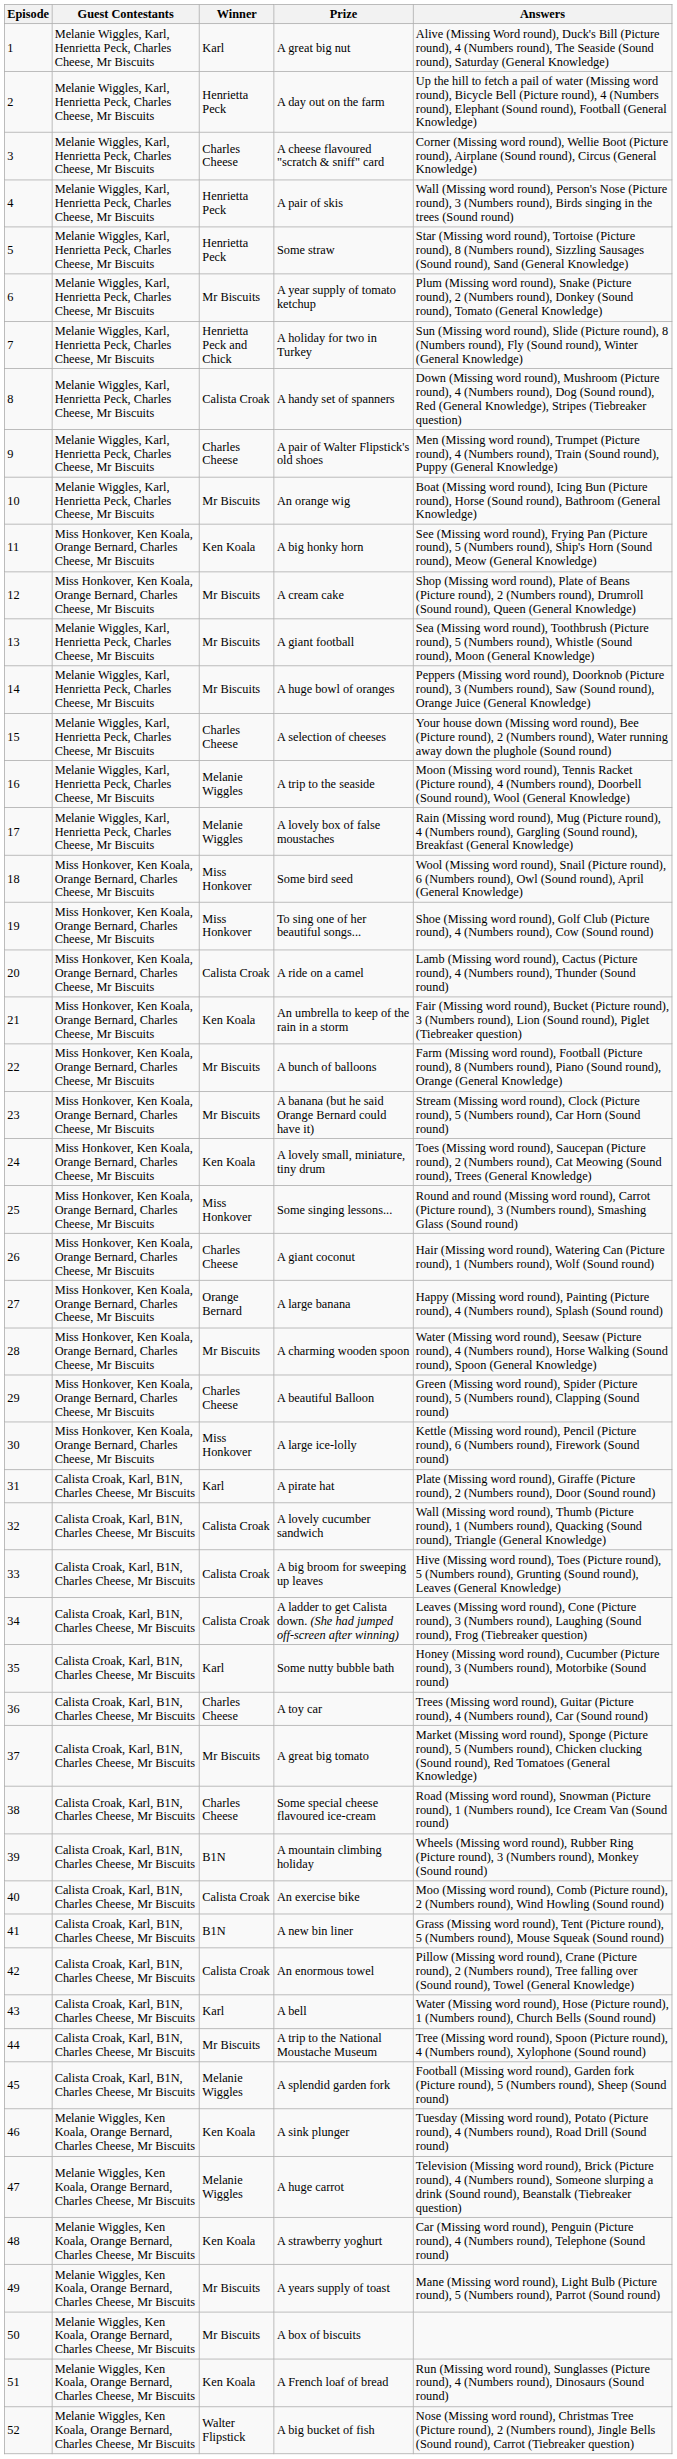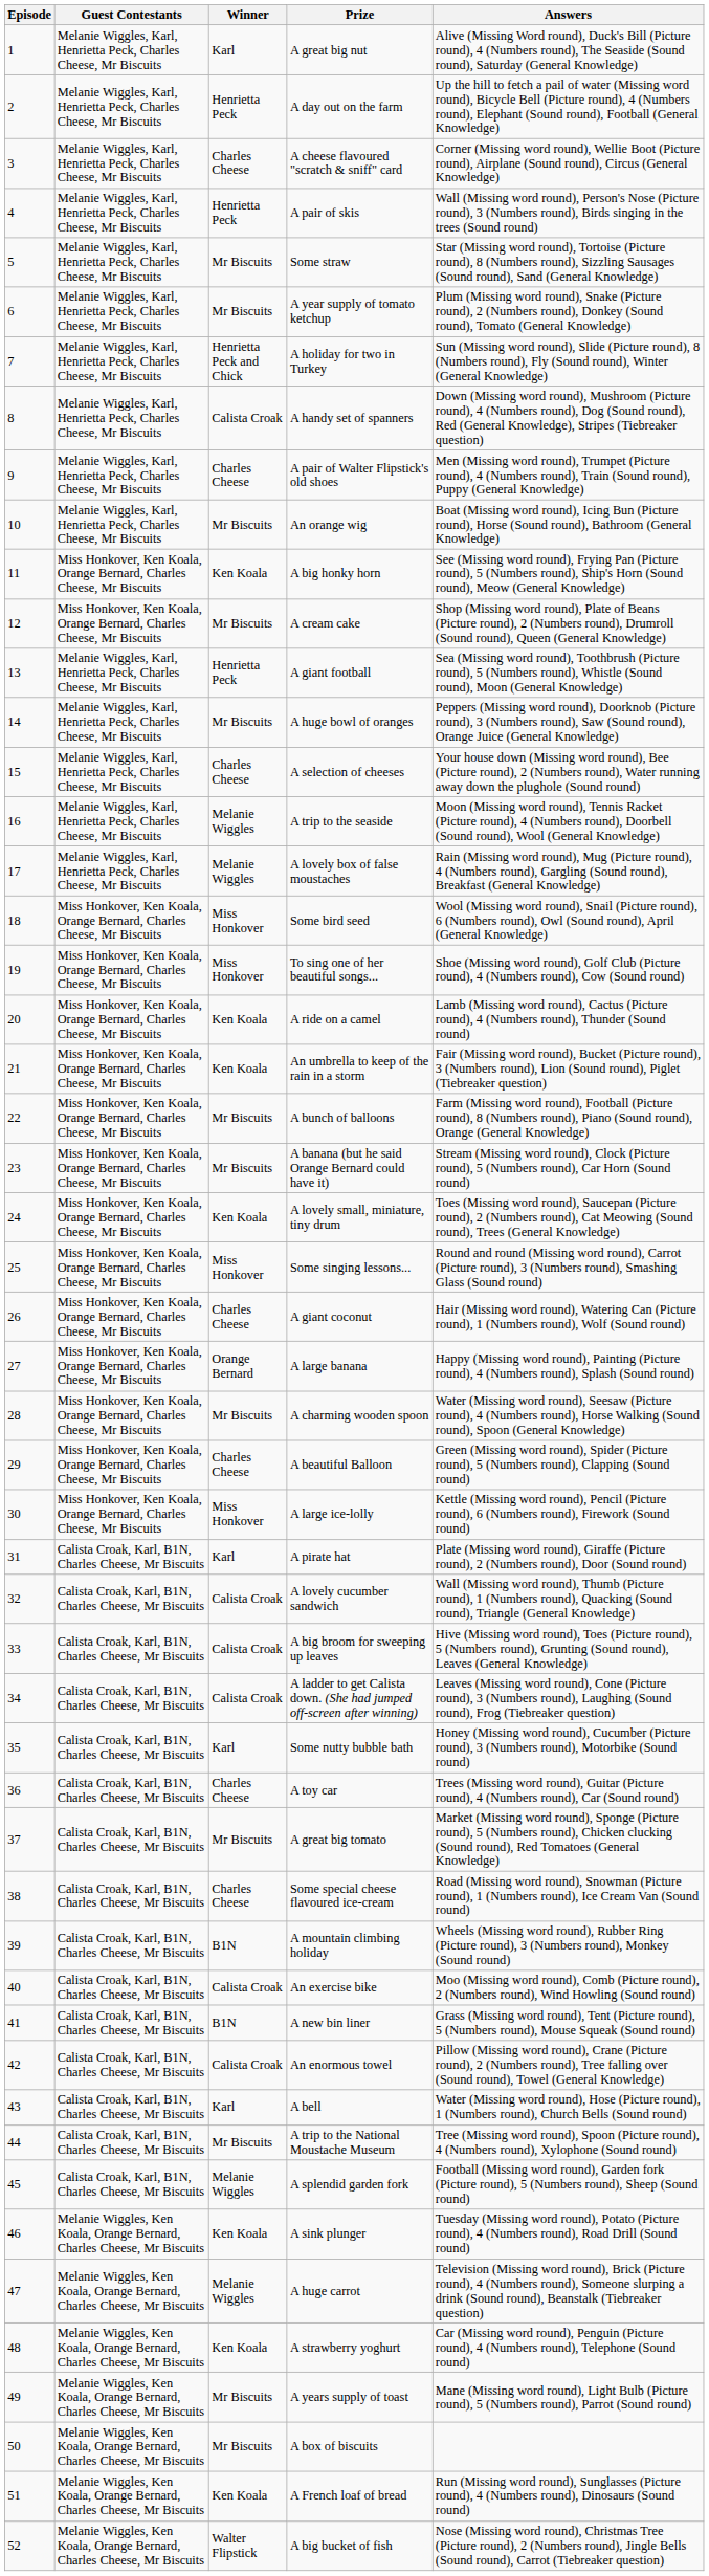 <table class="wikitable">
 <tr>
 <th>Episode</th>
 <th>Guest Contestants</th>
 <th>Winner</th>
 <th>Prize</th>
 <th>Answers</th>
 </tr>
 <tr>
 <td>1</td>
 <td>Melanie Wiggles, Karl, Henrietta Peck, Charles Cheese, Mr Biscuits</td>
 <td>Karl</td>
 <td>A great big nut</td>
 <td>Alive (Missing Word round), Duck's Bill (Picture round), 4 (Numbers round), The Seaside (Sound round), Saturday (General Knowledge)</td>
 </tr>
 <tr>
 <td>2</td>
 <td>Melanie Wiggles, Karl, Henrietta Peck, Charles Cheese, Mr Biscuits</td>
 <td>Henrietta Peck</td>
 <td>A day out on the farm</td>
 <td>Up the hill to fetch a pail of water (Missing word round), Bicycle Bell (Picture round), 4 (Numbers round), Elephant (Sound round), Football (General Knowledge)</td>
 </tr>
 <tr>
 <td>3</td>
 <td>Melanie Wiggles, Karl, Henrietta Peck, Charles Cheese, Mr Biscuits</td>
 <td>Charles Cheese</td>
 <td>A cheese flavoured "scratch & sniff" card</td>
 <td>Corner (Missing word round), Wellie Boot (Picture round), Airplane (Sound round), Circus (General Knowledge)</td>
 </tr>
 <tr>
 <td>4</td>
 <td>Melanie Wiggles, Karl, Henrietta Peck, Charles Cheese, Mr Biscuits</td>
 <td>Henrietta Peck</td>
 <td>A pair of skis</td>
 <td>Wall (Missing word round), Person's Nose (Picture round), 3 (Numbers round), Birds singing in the trees (Sound round)</td>
 </tr>
 <tr>
 <td>5</td>
 <td>Melanie Wiggles, Karl, Henrietta Peck, Charles Cheese, Mr Biscuits</td>
-<td>Henrietta Peck</td>
+<td>Mr Biscuits</td>
 <td>Some straw</td>
 <td>Star (Missing word round), Tortoise (Picture round), 8 (Numbers round), Sizzling Sausages (Sound round), Sand (General Knowledge)</td>
 </tr>
 <tr>
 <td>6</td>
 <td>Melanie Wiggles, Karl, Henrietta Peck, Charles Cheese, Mr Biscuits</td>
 <td>Mr Biscuits</td>
 <td>A year supply of tomato ketchup</td>
 <td>Plum (Missing word round), Snake (Picture round), 2 (Numbers round), Donkey (Sound round), Tomato (General Knowledge)</td>
 </tr>
 <tr>
 <td>7</td>
 <td>Melanie Wiggles, Karl, Henrietta Peck, Charles Cheese, Mr Biscuits</td>
 <td>Henrietta Peck and Chick</td>
 <td>A holiday for two in Turkey</td>
 <td>Sun (Missing word round), Slide (Picture round), 8 (Numbers round), Fly (Sound round), Winter (General Knowledge)</td>
 </tr>
 <tr>
 <td>8</td>
 <td>Melanie Wiggles, Karl, Henrietta Peck, Charles Cheese, Mr Biscuits</td>
 <td>Calista Croak</td>
 <td>A handy set of spanners</td>
 <td>Down (Missing word round), Mushroom (Picture round), 4 (Numbers round), Dog (Sound round), Red (General Knowledge), Stripes (Tiebreaker question)</td>
 </tr>
 <tr>
 <td>9</td>
 <td>Melanie Wiggles, Karl, Henrietta Peck, Charles Cheese, Mr Biscuits</td>
 <td>Charles Cheese</td>
 <td>A pair of Walter Flipstick's old shoes</td>
 <td>Men (Missing word round), Trumpet (Picture round), 4 (Numbers round), Train (Sound round), Puppy (General Knowledge)</td>
 </tr>
 <tr>
 <td>10</td>
 <td>Melanie Wiggles, Karl, Henrietta Peck, Charles Cheese, Mr Biscuits</td>
 <td>Mr Biscuits</td>
 <td>An orange wig</td>
 <td>Boat (Missing word round), Icing Bun (Picture round), Horse (Sound round), Bathroom (General Knowledge)</td>
 </tr>
 <tr>
 <td>11</td>
 <td>Miss Honkover, Ken Koala, Orange Bernard, Charles Cheese, Mr Biscuits</td>
 <td>Ken Koala</td>
 <td>A big honky horn</td>
 <td>See (Missing word round), Frying Pan (Picture round), 5 (Numbers round), Ship's Horn (Sound round), Meow (General Knowledge)</td>
 </tr>
 <tr>
 <td>12</td>
 <td>Miss Honkover, Ken Koala, Orange Bernard, Charles Cheese, Mr Biscuits</td>
 <td>Mr Biscuits</td>
 <td>A cream cake</td>
 <td>Shop (Missing word round), Plate of Beans (Picture round), 2 (Numbers round), Drumroll (Sound round), Queen (General Knowledge)</td>
 </tr>
 <tr>
 <td>13</td>
 <td>Melanie Wiggles, Karl, Henrietta Peck, Charles Cheese, Mr Biscuits</td>
-<td>Mr Biscuits</td>
+<td>Henrietta Peck</td>
 <td>A giant football</td>
 <td>Sea (Missing word round), Toothbrush (Picture round), 5 (Numbers round), Whistle (Sound round), Moon (General Knowledge)</td>
 </tr>
 <tr>
 <td>14</td>
 <td>Melanie Wiggles, Karl, Henrietta Peck, Charles Cheese, Mr Biscuits</td>
 <td>Mr Biscuits</td>
 <td>A huge bowl of oranges</td>
 <td>Peppers (Missing word round), Doorknob (Picture round), 3 (Numbers round), Saw (Sound round), Orange Juice (General Knowledge)</td>
 </tr>
 <tr>
 <td>15</td>
 <td>Melanie Wiggles, Karl, Henrietta Peck, Charles Cheese, Mr Biscuits</td>
 <td>Charles Cheese</td>
 <td>A selection of cheeses</td>
 <td>Your house down (Missing word round), Bee (Picture round), 2 (Numbers round), Water running away down the plughole (Sound round)</td>
 </tr>
 <tr>
 <td>16</td>
 <td>Melanie Wiggles, Karl, Henrietta Peck, Charles Cheese, Mr Biscuits</td>
 <td>Melanie Wiggles</td>
 <td>A trip to the seaside</td>
 <td>Moon (Missing word round), Tennis Racket (Picture round), 4 (Numbers round), Doorbell (Sound round), Wool (General Knowledge)</td>
 </tr>
 <tr>
 <td>17</td>
 <td>Melanie Wiggles, Karl, Henrietta Peck, Charles Cheese, Mr Biscuits</td>
 <td>Melanie Wiggles</td>
 <td>A lovely box of false moustaches</td>
 <td>Rain (Missing word round), Mug (Picture round), 4 (Numbers round), Gargling (Sound round), Breakfast (General Knowledge)</td>
 </tr>
 <tr>
 <td>18</td>
 <td>Miss Honkover, Ken Koala, Orange Bernard, Charles Cheese, Mr Biscuits</td>
 <td>Miss Honkover</td>
 <td>Some bird seed</td>
 <td>Wool (Missing word round), Snail (Picture round), 6 (Numbers round), Owl (Sound round), April (General Knowledge)</td>
 </tr>
 <tr>
 <td>19</td>
 <td>Miss Honkover, Ken Koala, Orange Bernard, Charles Cheese, Mr Biscuits</td>
 <td>Miss Honkover</td>
 <td>To sing one of her beautiful songs...</td>
 <td>Shoe (Missing word round), Golf Club (Picture round), 4 (Numbers round), Cow (Sound round)</td>
 </tr>
 <tr>
 <td>20</td>
 <td>Miss Honkover, Ken Koala, Orange Bernard, Charles Cheese, Mr Biscuits</td>
-<td>Calista Croak</td>
+<td>Ken Koala</td>
 <td>A ride on a camel</td>
 <td>Lamb (Missing word round), Cactus (Picture round), 4 (Numbers round), Thunder (Sound round)</td>
 </tr>
 <tr>
 <td>21</td>
 <td>Miss Honkover, Ken Koala, Orange Bernard, Charles Cheese, Mr Biscuits</td>
 <td>Ken Koala</td>
 <td>An umbrella to keep of the rain in a storm</td>
 <td>Fair (Missing word round), Bucket (Picture round), 3 (Numbers round), Lion (Sound round), Piglet (Tiebreaker question)</td>
 </tr>
 <tr>
 <td>22</td>
 <td>Miss Honkover, Ken Koala, Orange Bernard, Charles Cheese, Mr Biscuits</td>
 <td>Mr Biscuits</td>
 <td>A bunch of balloons</td>
 <td>Farm (Missing word round), Football (Picture round), 8 (Numbers round), Piano (Sound round), Orange (General Knowledge)</td>
 </tr>
 <tr>
 <td>23</td>
 <td>Miss Honkover, Ken Koala, Orange Bernard, Charles Cheese, Mr Biscuits</td>
 <td>Mr Biscuits</td>
 <td>A banana (but he said Orange Bernard could have it)</td>
 <td>Stream (Missing word round), Clock (Picture round), 5 (Numbers round), Car Horn (Sound round)</td>
 </tr>
 <tr>
 <td>24</td>
 <td>Miss Honkover, Ken Koala, Orange Bernard, Charles Cheese, Mr Biscuits</td>
 <td>Ken Koala</td>
 <td>A lovely small, miniature, tiny drum</td>
 <td>Toes (Missing word round), Saucepan (Picture round), 2 (Numbers round), Cat Meowing (Sound round), Trees (General Knowledge)</td>
 </tr>
 <tr>
 <td>25</td>
 <td>Miss Honkover, Ken Koala, Orange Bernard, Charles Cheese, Mr Biscuits</td>
 <td>Miss Honkover</td>
 <td>Some singing lessons...</td>
 <td>Round and round (Missing word round), Carrot (Picture round), 3 (Numbers round), Smashing Glass (Sound round)</td>
 </tr>
 <tr>
 <td>26</td>
 <td>Miss Honkover, Ken Koala, Orange Bernard, Charles Cheese, Mr Biscuits</td>
 <td>Charles Cheese</td>
 <td>A giant coconut</td>
 <td>Hair (Missing word round), Watering Can (Picture round), 1 (Numbers round), Wolf (Sound round)</td>
 </tr>
 <tr>
 <td>27</td>
 <td>Miss Honkover, Ken Koala, Orange Bernard, Charles Cheese, Mr Biscuits</td>
 <td>Orange Bernard</td>
 <td>A large banana</td>
 <td>Happy (Missing word round), Painting (Picture round), 4 (Numbers round), Splash (Sound round)</td>
 </tr>
 <tr>
 <td>28</td>
 <td>Miss Honkover, Ken Koala, Orange Bernard, Charles Cheese, Mr Biscuits</td>
 <td>Mr Biscuits</td>
 <td>A charming wooden spoon</td>
 <td>Water (Missing word round), Seesaw (Picture round), 4 (Numbers round), Horse Walking (Sound round), Spoon (General Knowledge)</td>
 </tr>
 <tr>
 <td>29</td>
 <td>Miss Honkover, Ken Koala, Orange Bernard, Charles Cheese, Mr Biscuits</td>
 <td>Charles Cheese</td>
 <td>A beautiful Balloon</td>
 <td>Green (Missing word round), Spider (Picture round), 5 (Numbers round), Clapping (Sound round)</td>
 </tr>
 <tr>
 <td>30</td>
 <td>Miss Honkover, Ken Koala, Orange Bernard, Charles Cheese, Mr Biscuits</td>
 <td>Miss Honkover</td>
 <td>A large ice-lolly</td>
 <td>Kettle (Missing word round), Pencil (Picture round), 6 (Numbers round), Firework (Sound round)</td>
 </tr>
 <tr>
 <td>31</td>
 <td>Calista Croak, Karl, B1N, Charles Cheese, Mr Biscuits</td>
 <td>Karl</td>
 <td>A pirate hat</td>
 <td>Plate (Missing word round), Giraffe (Picture round), 2 (Numbers round), Door (Sound round)</td>
 </tr>
 <tr>
 <td>32</td>
 <td>Calista Croak, Karl, B1N, Charles Cheese, Mr Biscuits</td>
 <td>Calista Croak</td>
 <td>A lovely cucumber sandwich</td>
 <td>Wall (Missing word round), Thumb (Picture round), 1 (Numbers round), Quacking (Sound round), Triangle (General Knowledge)</td>
 </tr>
 <tr>
 <td>33</td>
 <td>Calista Croak, Karl, B1N, Charles Cheese, Mr Biscuits</td>
 <td>Calista Croak</td>
 <td>A big broom for sweeping up leaves</td>
 <td>Hive (Missing word round), Toes (Picture round), 5 (Numbers round), Grunting (Sound round), Leaves (General Knowledge)</td>
 </tr>
 <tr>
 <td>34</td>
 <td>Calista Croak, Karl, B1N, Charles Cheese, Mr Biscuits</td>
 <td>Calista Croak</td>
 <td>A ladder to get Calista down. <em>(She had jumped off-screen after winning)</em></td>
 <td>Leaves (Missing word round), Cone (Picture round), 3 (Numbers round), Laughing (Sound round), Frog (Tiebreaker question)</td>
 </tr>
 <tr>
 <td>35</td>
 <td>Calista Croak, Karl, B1N, Charles Cheese, Mr Biscuits</td>
 <td>Karl</td>
 <td>Some nutty bubble bath</td>
 <td>Honey (Missing word round), Cucumber (Picture round), 3 (Numbers round), Motorbike (Sound round)</td>
 </tr>
 <tr>
 <td>36</td>
 <td>Calista Croak, Karl, B1N, Charles Cheese, Mr Biscuits</td>
 <td>Charles Cheese</td>
 <td>A toy car</td>
 <td>Trees (Missing word round), Guitar (Picture round), 4 (Numbers round), Car (Sound round)</td>
 </tr>
 <tr>
 <td>37</td>
 <td>Calista Croak, Karl, B1N, Charles Cheese, Mr Biscuits</td>
 <td>Mr Biscuits</td>
 <td>A great big tomato</td>
 <td>Market (Missing word round), Sponge (Picture round), 5 (Numbers round), Chicken clucking (Sound round), Red Tomatoes (General Knowledge)</td>
 </tr>
 <tr>
 <td>38</td>
 <td>Calista Croak, Karl, B1N, Charles Cheese, Mr Biscuits</td>
 <td>Charles Cheese</td>
 <td>Some special cheese flavoured ice-cream</td>
 <td>Road (Missing word round), Snowman (Picture round), 1 (Numbers round), Ice Cream Van (Sound round)</td>
 </tr>
 <tr>
 <td>39</td>
 <td>Calista Croak, Karl, B1N, Charles Cheese, Mr Biscuits</td>
 <td>B1N</td>
 <td>A mountain climbing holiday</td>
 <td>Wheels (Missing word round), Rubber Ring (Picture round), 3 (Numbers round), Monkey (Sound round)</td>
 </tr>
 <tr>
 <td>40</td>
 <td>Calista Croak, Karl, B1N, Charles Cheese, Mr Biscuits</td>
 <td>Calista Croak</td>
 <td>An exercise bike</td>
 <td>Moo (Missing word round), Comb (Picture round), 2 (Numbers round), Wind Howling (Sound round)</td>
 </tr>
 <tr>
 <td>41</td>
 <td>Calista Croak, Karl, B1N, Charles Cheese, Mr Biscuits</td>
 <td>B1N</td>
 <td>A new bin liner</td>
 <td>Grass (Missing word round), Tent (Picture round), 5 (Numbers round), Mouse Squeak (Sound round)</td>
 </tr>
 <tr>
 <td>42</td>
 <td>Calista Croak, Karl, B1N, Charles Cheese, Mr Biscuits</td>
 <td>Calista Croak</td>
 <td>An enormous towel</td>
 <td>Pillow (Missing word round), Crane (Picture round), 2 (Numbers round), Tree falling over (Sound round), Towel (General Knowledge)</td>
 </tr>
 <tr>
 <td>43</td>
 <td>Calista Croak, Karl, B1N, Charles Cheese, Mr Biscuits</td>
 <td>Karl</td>
 <td>A bell</td>
 <td>Water (Missing word round), Hose (Picture round), 1 (Numbers round), Church Bells (Sound round)</td>
 </tr>
 <tr>
 <td>44</td>
 <td>Calista Croak, Karl, B1N, Charles Cheese, Mr Biscuits</td>
 <td>Mr Biscuits</td>
 <td>A trip to the National Moustache Museum</td>
 <td>Tree (Missing word round), Spoon (Picture round), 4 (Numbers round), Xylophone (Sound round)</td>
 </tr>
 <tr>
 <td>45</td>
 <td>Calista Croak, Karl, B1N, Charles Cheese, Mr Biscuits</td>
 <td>Melanie Wiggles</td>
 <td>A splendid garden fork</td>
 <td>Football (Missing word round), Garden fork (Picture round), 5 (Numbers round), Sheep (Sound round)</td>
 </tr>
 <tr>
 <td>46</td>
 <td>Melanie Wiggles, Ken Koala, Orange Bernard, Charles Cheese, Mr Biscuits</td>
 <td>Ken Koala</td>
 <td>A sink plunger</td>
 <td>Tuesday (Missing word round), Potato (Picture round), 4 (Numbers round), Road Drill (Sound round)</td>
 </tr>
 <tr>
 <td>47</td>
 <td>Melanie Wiggles, Ken Koala, Orange Bernard, Charles Cheese, Mr Biscuits</td>
 <td>Melanie Wiggles</td>
 <td>A huge carrot</td>
 <td>Television (Missing word round), Brick (Picture round), 4 (Numbers round), Someone slurping a drink (Sound round), Beanstalk (Tiebreaker question)</td>
 </tr>
 <tr>
 <td>48</td>
 <td>Melanie Wiggles, Ken Koala, Orange Bernard, Charles Cheese, Mr Biscuits</td>
 <td>Ken Koala</td>
 <td>A strawberry yoghurt</td>
 <td>Car (Missing word round), Penguin (Picture round), 4 (Numbers round), Telephone (Sound round)</td>
 </tr>
 <tr>
 <td>49</td>
 <td>Melanie Wiggles, Ken Koala, Orange Bernard, Charles Cheese, Mr Biscuits</td>
 <td>Mr Biscuits</td>
 <td>A years supply of toast</td>
 <td>Mane (Missing word round), Light Bulb (Picture round), 5 (Numbers round), Parrot (Sound round)</td>
 </tr>
 <tr>
 <td>50</td>
 <td>Melanie Wiggles, Ken Koala, Orange Bernard, Charles Cheese, Mr Biscuits</td>
 <td>Mr Biscuits</td>
 <td>A box of biscuits</td>
 </tr>
 <tr>
 <td>51</td>
 <td>Melanie Wiggles, Ken Koala, Orange Bernard, Charles Cheese, Mr Biscuits</td>
 <td>Ken Koala</td>
 <td>A French loaf of bread</td>
 <td>Run (Missing word round), Sunglasses (Picture round), 4 (Numbers round), Dinosaurs (Sound round)</td>
 </tr>
 <tr>
 <td>52</td>
 <td>Melanie Wiggles, Ken Koala, Orange Bernard, Charles Cheese, Mr Biscuits</td>
 <td>Walter Flipstick</td>
 <td>A big bucket of fish</td>
 <td>Nose (Missing word round), Christmas Tree (Picture round), 2 (Numbers round), Jingle Bells (Sound round), Carrot (Tiebreaker question)</td>
 </tr>
 </table>
